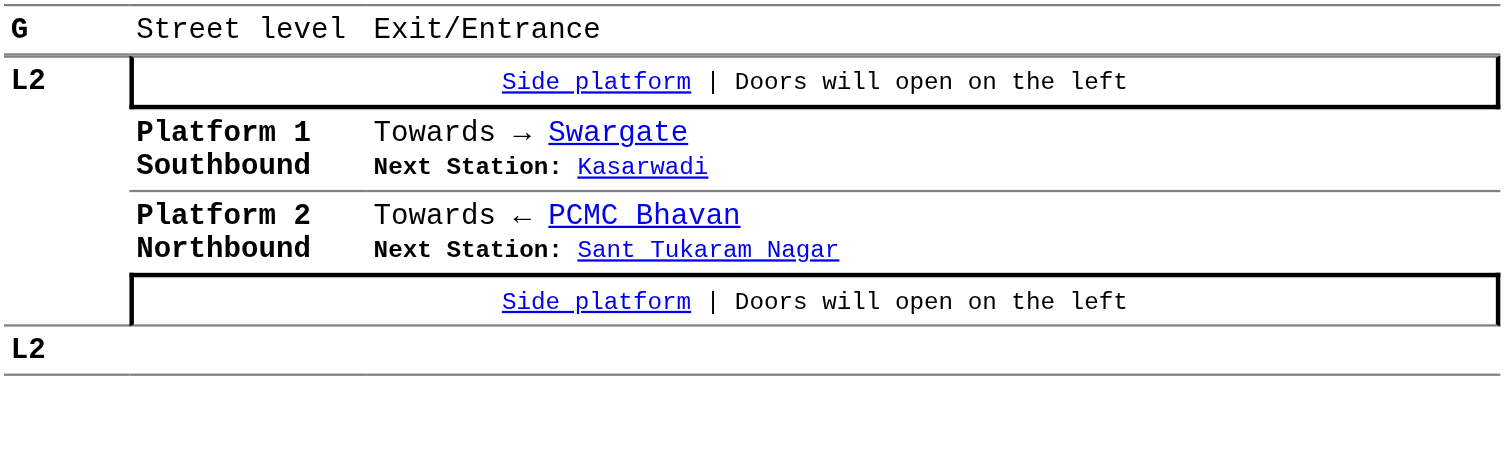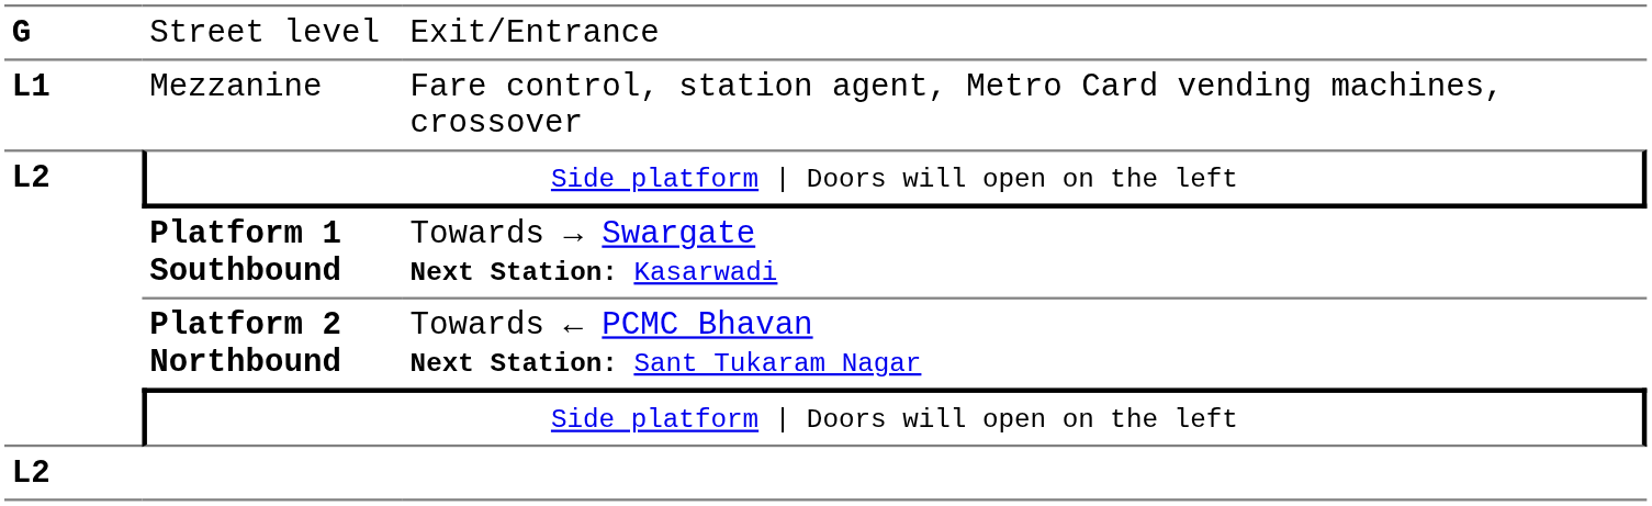 <table table border=0 cellspacing=0 cellpadding=3>
 <tr>
 <td style="border-bottom:solid 1px grey;border-top:solid 1px grey;" width=50 valign=top><strong>G</strong></td>
 <td style="border-top:solid 1px grey;border-bottom:solid 1px grey;" width=100 valign=top>Street level</td>
 <td style="border-top:solid 1px grey;border-bottom:solid 1px grey;" width=500 valign=top>Exit/Entrance</td>
+</tr>
+<tr>
+<td valign=top><strong>L1</strong></td>
+<td valign=top>Mezzanine</td>
+<td valign=top>Fare control, station agent, Metro Card vending machines, crossover<br></td>
 </tr>
 <tr>
 <td style="border-top:solid 1px grey;border-bottom:solid 1px grey;" width=50 rowspan=4 valign=top><strong>L2</strong></td>
 <td style="border-top:solid 1px grey;border-right:solid 2px black;border-left:solid 2px black;border-bottom:solid 2px black;text-align:center;" colspan=2><small><a href='#'>Side platform</a> | Doors will open on the left </small></td>
 </tr>
 <tr>
 <td style="border-bottom:solid 1px grey;" width=100><span><strong>Platform 1</strong><br><strong>Southbound</strong></span></td>
 <td style="border-bottom:solid 1px grey;" width=500>Towards → <a href='#'>Swargate</a><br><small><strong>Next Station:</strong> <a href='#'>Kasarwadi</a></small></td>
 </tr>
 <tr>
 <td><span><strong>Platform 2</strong><br><strong>Northbound</strong></span></td>
 <td>Towards ← <a href='#'>PCMC Bhavan</a><br><small><strong>Next Station:</strong> <a href='#'>Sant Tukaram Nagar</a></small></td>
 </tr>
 <tr>
 <td style="border-top:solid 2px black;border-right:solid 2px black;border-left:solid 2px black;border-bottom:solid 1px grey;" colspan=2  align=center><small><a href='#'>Side platform</a> | Doors will open on the left </small></td>
 </tr>
 <tr>
 <td style="border-bottom:solid 1px grey;" width=50 rowspan=2 valign=top><strong>L2</strong></td>
 <td style="border-bottom:solid 1px grey;" width=100></td>
 <td style="border-bottom:solid 1px grey;" width=500></td>
 </tr>
 <tr>
 </tr>
 </table>
